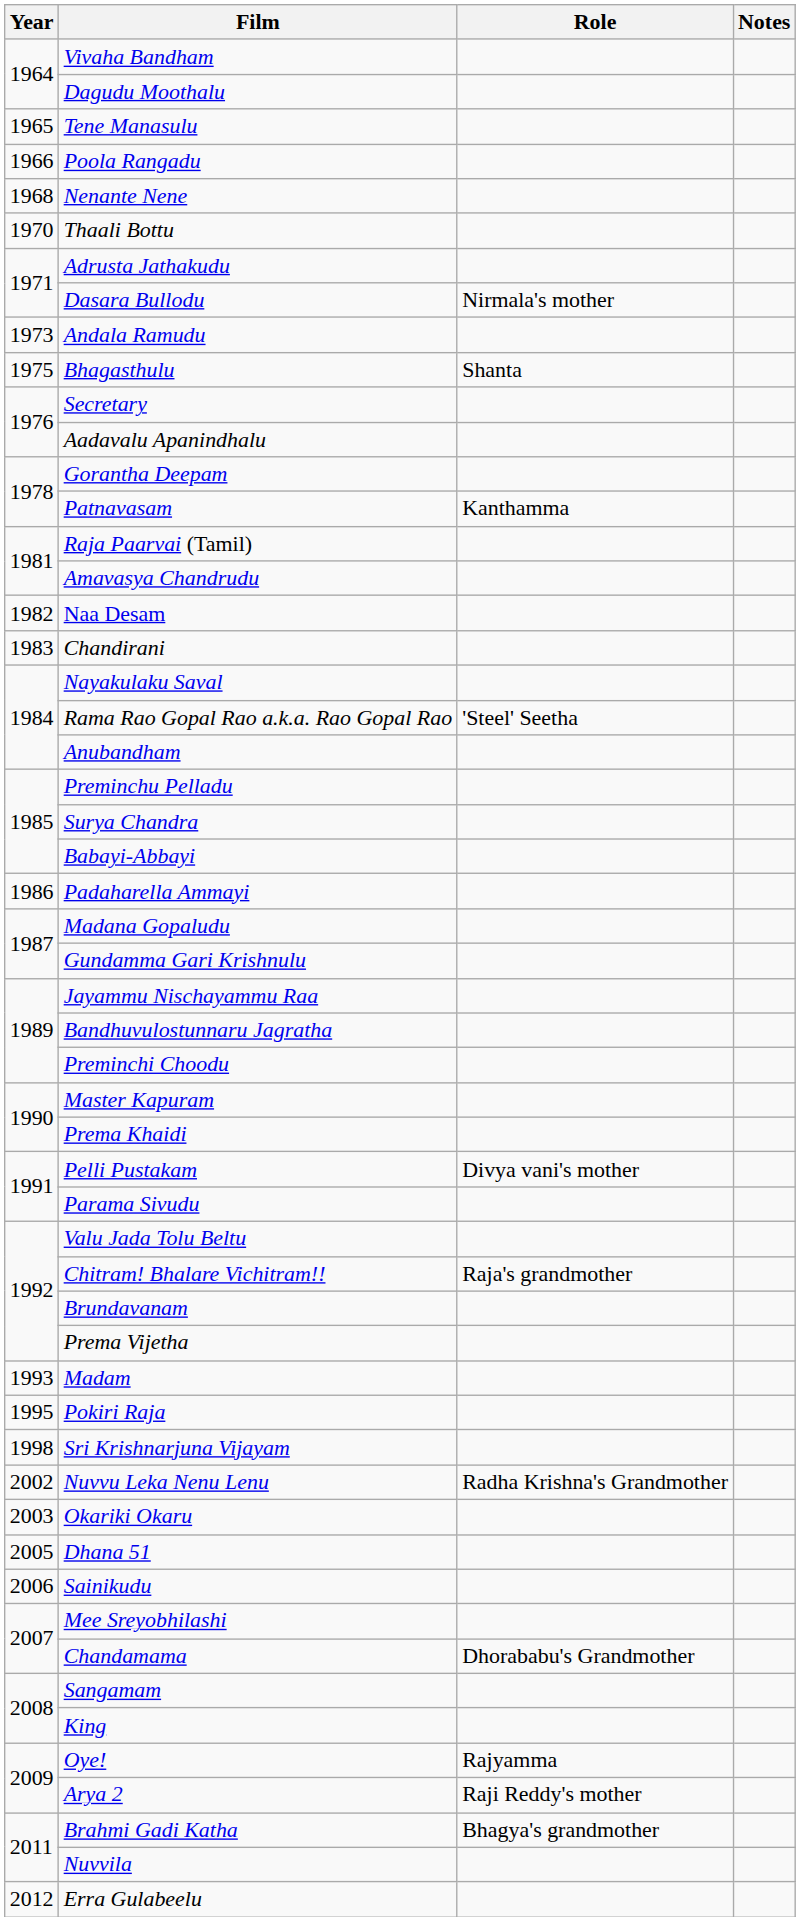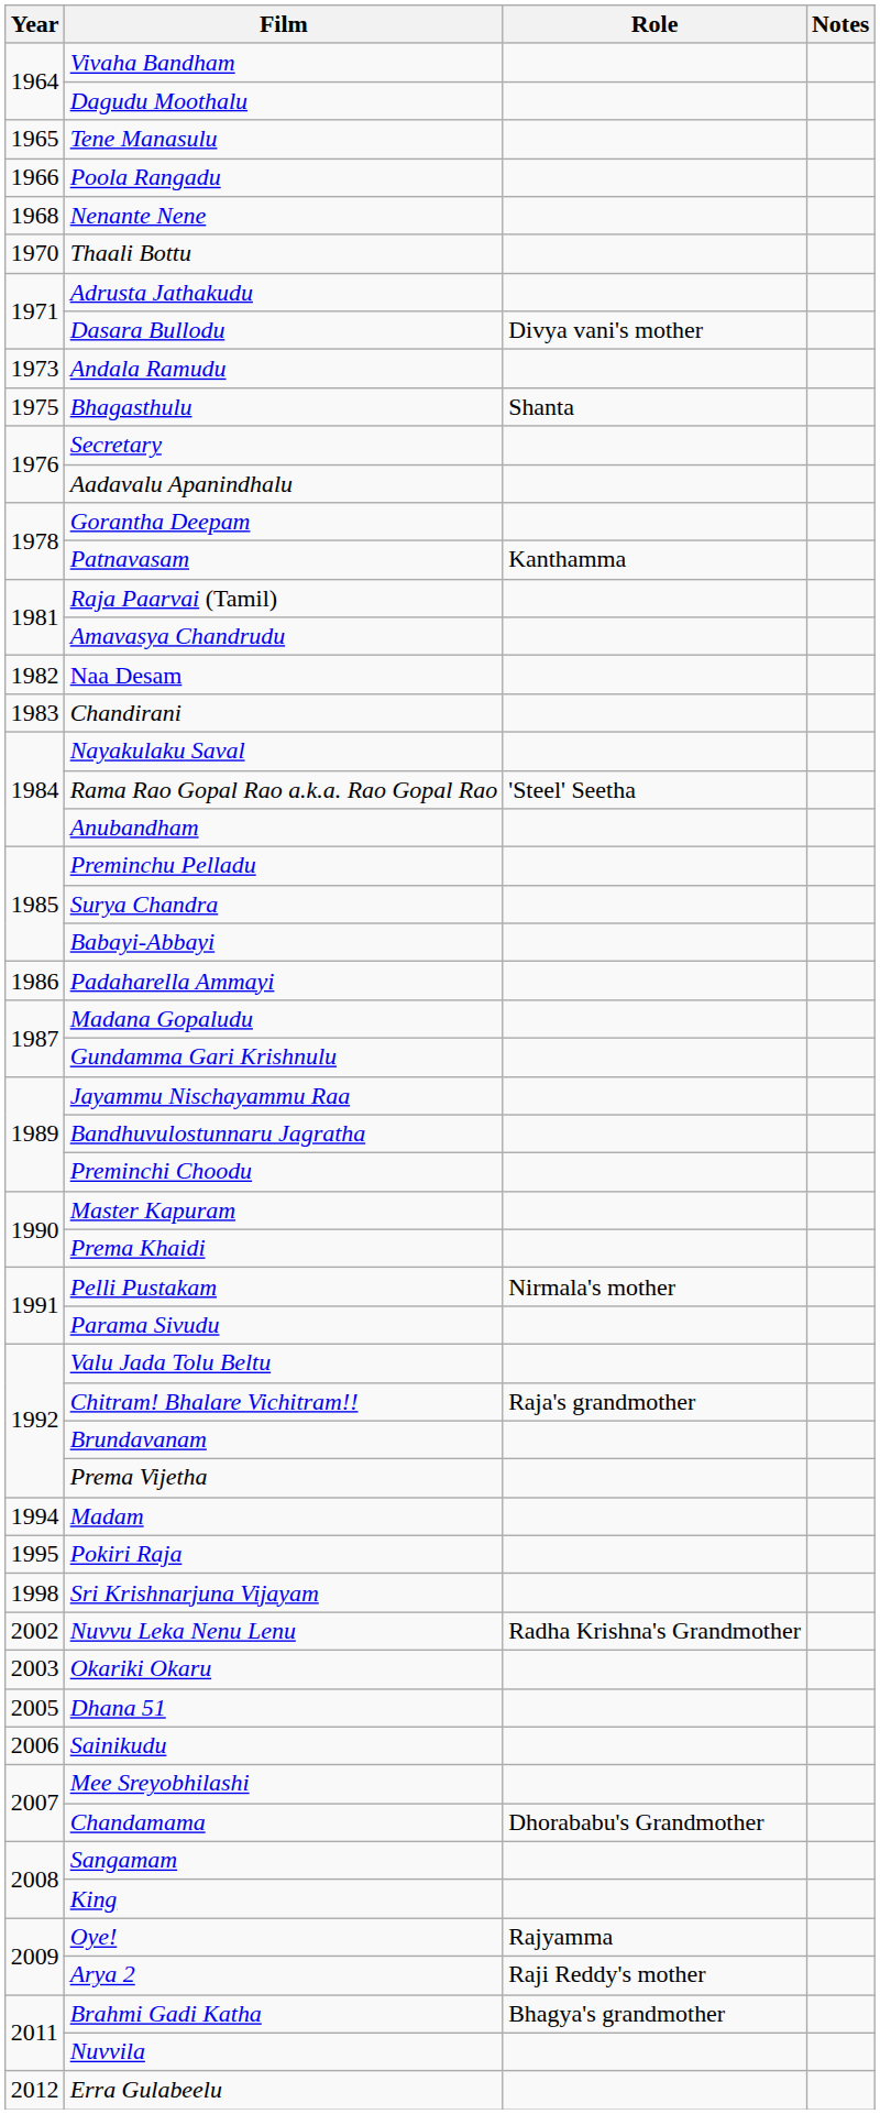 <table class="wikitable sortable">
 <tr>
 <th>Year</th>
 <th>Film</th>
 <th>Role</th>
 <th class=unsortable>Notes</th>
 </tr>
 <tr>
 <td rowspan="2">1964</td>
 <td><em><a href='#'>Vivaha Bandham</a></em></td>
 <td></td>
 <td></td>
 </tr>
 <tr>
 <td><em><a href='#'>Dagudu Moothalu</a></em></td>
 <td></td>
 <td></td>
 </tr>
 <tr>
 <td>1965</td>
 <td><em><a href='#'>Tene Manasulu</a></em></td>
 <td></td>
 <td></td>
 </tr>
 <tr>
 <td>1966</td>
 <td><em><a href='#'>Poola Rangadu</a></em></td>
 <td></td>
 <td></td>
 </tr>
 <tr>
 <td>1968</td>
 <td><em><a href='#'>Nenante Nene</a></em></td>
 <td></td>
 <td></td>
 </tr>
 <tr>
 <td>1970</td>
 <td><em>Thaali Bottu</em></td>
 <td></td>
 <td></td>
 </tr>
 <tr>
 <td rowspan="2">1971</td>
 <td><em><a href='#'>Adrusta Jathakudu</a></em></td>
 <td></td>
 <td></td>
 </tr>
 <tr>
 <td><em><a href='#'>Dasara Bullodu</a></em></td>
-<td>Nirmala's mother</td>
+<td>Divya vani's mother</td>
 <td></td>
 </tr>
 <tr>
 <td>1973</td>
 <td><em><a href='#'>Andala Ramudu</a></em></td>
 <td></td>
 <td></td>
 </tr>
 <tr>
 <td>1975</td>
 <td><em><a href='#'>Bhagasthulu</a></em></td>
 <td>Shanta</td>
 <td></td>
 </tr>
 <tr>
 <td rowspan="2">1976</td>
 <td><em><a href='#'>Secretary</a></em></td>
 <td></td>
 <td></td>
 </tr>
 <tr>
 <td><em>Aadavalu Apanindhalu</em></td>
 <td></td>
 <td></td>
 </tr>
 <tr>
 <td rowspan="2">1978</td>
 <td><em><a href='#'>Gorantha Deepam</a></em></td>
 <td></td>
 <td></td>
 </tr>
 <tr>
 <td><em><a href='#'>Patnavasam</a></em></td>
 <td>Kanthamma</td>
 <td></td>
 </tr>
 <tr>
 <td rowspan="2">1981</td>
 <td><em><a href='#'>Raja Paarvai</a></em> (Tamil)</td>
 <td></td>
 <td></td>
 </tr>
 <tr>
 <td><em><a href='#'>Amavasya Chandrudu</a></em></td>
 <td></td>
 <td></td>
 </tr>
 <tr>
 <td>1982</td>
 <td><a href='#'>Naa Desam</a></td>
 <td></td>
 <td></td>
 </tr>
 <tr>
 <td>1983</td>
 <td><em>Chandirani</em></td>
 <td></td>
 <td></td>
 </tr>
 <tr>
 <td rowspan="3">1984</td>
 <td><em><a href='#'>Nayakulaku Saval</a></em></td>
 <td></td>
 <td></td>
 </tr>
 <tr>
 <td><em>Rama Rao Gopal Rao a.k.a. Rao Gopal Rao</em></td>
 <td>'Steel' Seetha</td>
 <td></td>
 </tr>
 <tr>
 <td><em><a href='#'>Anubandham</a></em></td>
 <td></td>
 <td></td>
 </tr>
 <tr>
 <td rowspan="3">1985</td>
 <td><em><a href='#'>Preminchu Pelladu</a></em></td>
 <td></td>
 <td></td>
 </tr>
 <tr>
 <td><em><a href='#'>Surya Chandra</a></em></td>
 <td></td>
 <td></td>
 </tr>
 <tr>
 <td><em><a href='#'>Babayi-Abbayi</a></em></td>
 <td></td>
 <td></td>
 </tr>
 <tr>
 <td>1986</td>
 <td><em><a href='#'>Padaharella Ammayi</a></em></td>
 <td></td>
 <td></td>
 </tr>
 <tr>
 <td rowspan="2">1987</td>
 <td><em><a href='#'>Madana Gopaludu</a></em></td>
 <td></td>
 <td></td>
 </tr>
 <tr>
 <td><em><a href='#'>Gundamma Gari Krishnulu</a></em></td>
 <td></td>
 <td></td>
 </tr>
 <tr>
 <td rowspan="3">1989</td>
 <td><em><a href='#'>Jayammu Nischayammu Raa</a></em></td>
 <td></td>
 <td></td>
 </tr>
 <tr>
 <td><em><a href='#'>Bandhuvulostunnaru Jagratha</a></em></td>
 <td></td>
 <td></td>
 </tr>
 <tr>
 <td><em><a href='#'>Preminchi Choodu</a></em></td>
 <td></td>
 <td></td>
 </tr>
 <tr>
 <td rowspan="2">1990</td>
 <td><em><a href='#'>Master Kapuram</a></em></td>
 <td></td>
 <td></td>
 </tr>
 <tr>
 <td><em><a href='#'>Prema Khaidi</a></em></td>
 <td></td>
 <td></td>
 </tr>
 <tr>
 <td rowspan="2">1991</td>
 <td><em><a href='#'>Pelli Pustakam</a></em></td>
-<td>Divya vani's mother</td>
+<td>Nirmala's mother</td>
 <td></td>
 </tr>
 <tr>
 <td><em><a href='#'>Parama Sivudu</a></em></td>
 <td></td>
 <td></td>
 </tr>
 <tr>
 <td rowspan="4">1992</td>
 <td><em><a href='#'>Valu Jada Tolu Beltu</a></em></td>
 <td></td>
 <td></td>
 </tr>
 <tr>
 <td><em><a href='#'>Chitram! Bhalare Vichitram!!</a></em></td>
 <td>Raja's grandmother</td>
 <td></td>
 </tr>
 <tr>
 <td><em><a href='#'>Brundavanam</a></em></td>
 <td></td>
 <td></td>
 </tr>
 <tr>
 <td><em>Prema Vijetha</em></td>
 <td></td>
 <td></td>
 </tr>
 <tr>
-<td>1993</td>
+<td>1994</td>
 <td><em><a href='#'>Madam</a></em></td>
 <td></td>
 <td></td>
 </tr>
 <tr>
 <td>1995</td>
 <td><em><a href='#'>Pokiri Raja</a></em></td>
 <td></td>
 <td></td>
 </tr>
 <tr>
 <td>1998</td>
 <td><em><a href='#'>Sri Krishnarjuna Vijayam</a></em></td>
 <td></td>
 <td></td>
 </tr>
 <tr>
 <td>2002</td>
 <td><em><a href='#'>Nuvvu Leka Nenu Lenu</a></em></td>
 <td>Radha Krishna's Grandmother</td>
 <td></td>
 </tr>
 <tr>
 <td>2003</td>
 <td><em><a href='#'>Okariki Okaru</a></em></td>
 <td></td>
 <td></td>
 </tr>
 <tr>
 <td>2005</td>
 <td><em><a href='#'>Dhana 51</a></em></td>
 <td></td>
 <td></td>
 </tr>
 <tr>
 <td>2006</td>
 <td><em><a href='#'>Sainikudu</a></em></td>
 <td></td>
 <td></td>
 </tr>
 <tr>
 <td rowspan="2">2007</td>
 <td><em><a href='#'>Mee Sreyobhilashi</a></em></td>
 <td></td>
 <td></td>
 </tr>
 <tr>
 <td><em><a href='#'>Chandamama</a></em></td>
 <td>Dhorababu's Grandmother</td>
 <td></td>
 </tr>
 <tr>
 <td rowspan="2">2008</td>
 <td><em><a href='#'>Sangamam</a></em></td>
 <td></td>
 <td></td>
 </tr>
 <tr>
 <td><em><a href='#'>King</a></em></td>
 <td></td>
 <td></td>
 </tr>
 <tr>
 <td rowspan="2">2009</td>
 <td><em><a href='#'>Oye!</a></em></td>
 <td>Rajyamma</td>
 <td></td>
 </tr>
 <tr>
 <td><em><a href='#'>Arya 2</a></em></td>
 <td>Raji Reddy's mother</td>
 <td></td>
 </tr>
 <tr>
 <td rowspan="2">2011</td>
 <td><em><a href='#'>Brahmi Gadi Katha</a></em></td>
 <td>Bhagya's grandmother</td>
 <td></td>
 </tr>
 <tr>
 <td><em><a href='#'>Nuvvila</a></em></td>
 <td></td>
 <td></td>
 </tr>
 <tr>
 <td>2012</td>
 <td><em>Erra Gulabeelu</em></td>
 <td></td>
 <td></td>
 </tr>
 </table>
